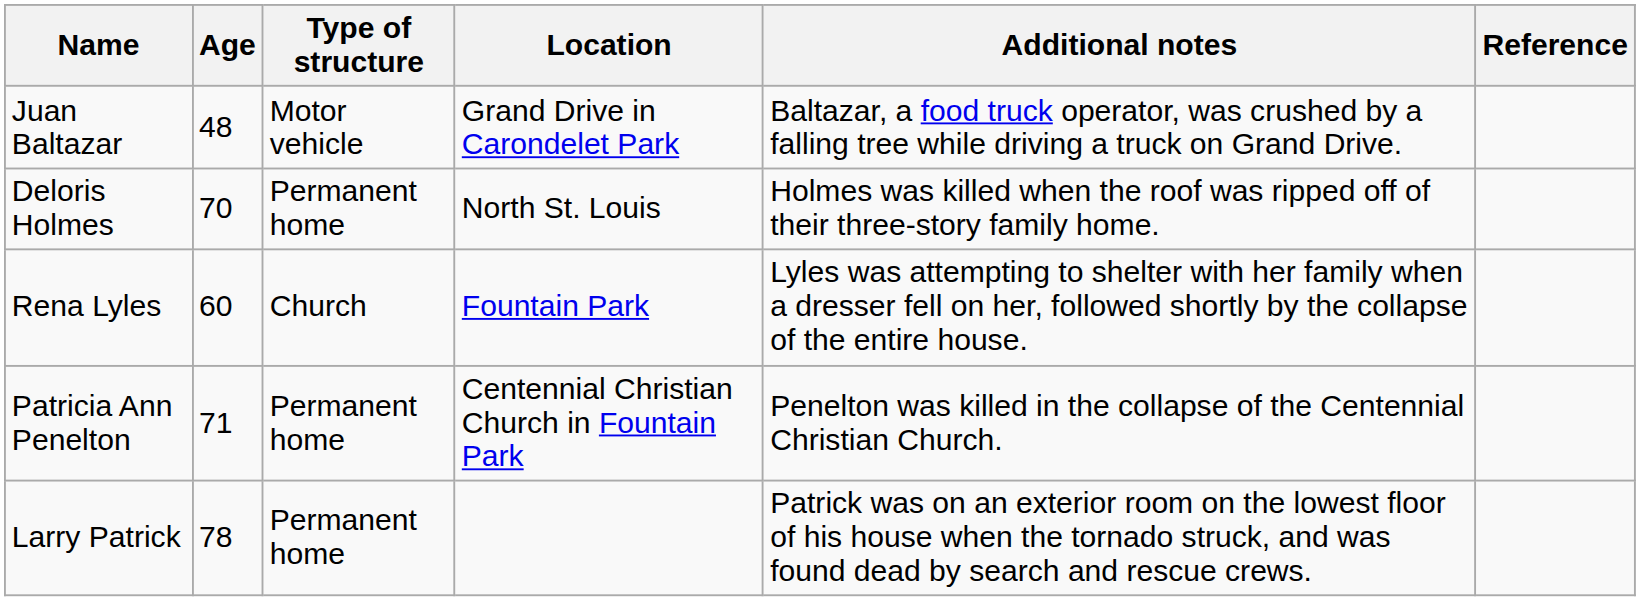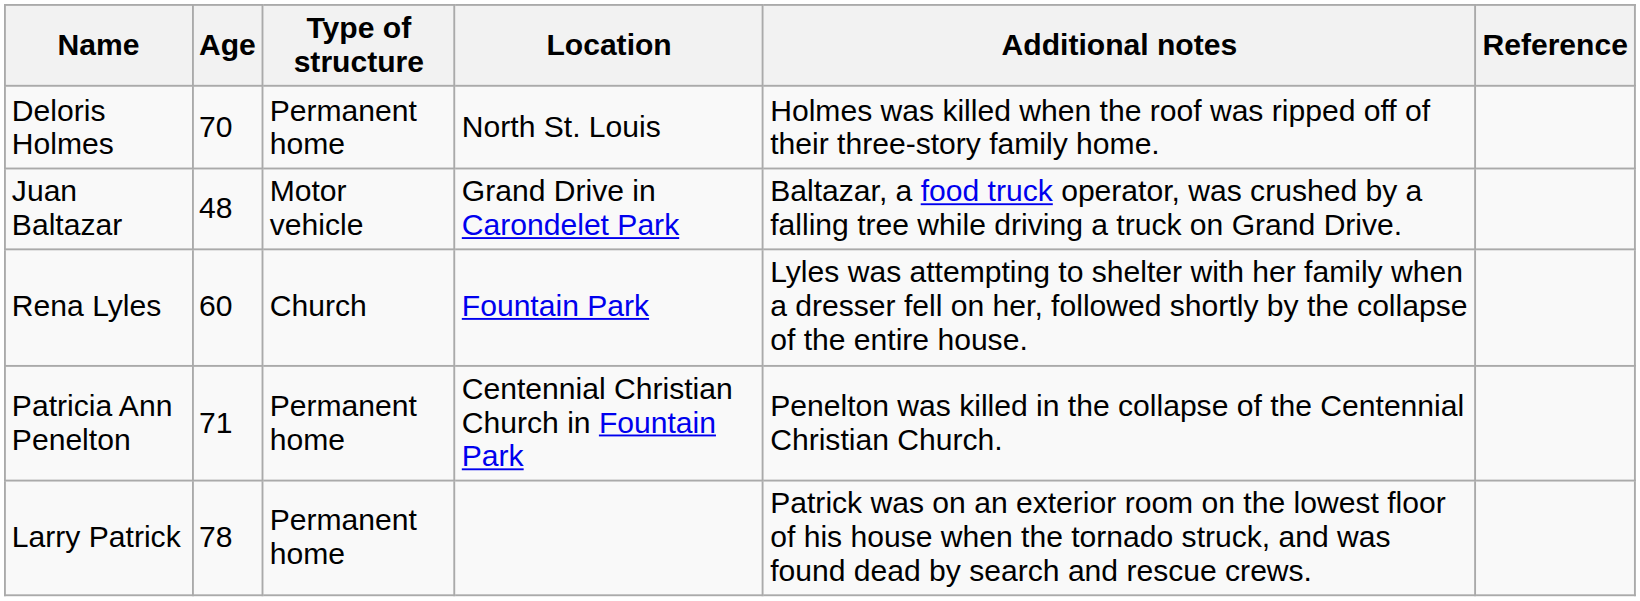 <table class="wikitable">
 <tr>
 <th>Name</th>
 <th>Age</th>
 <th>Type of structure</th>
 <th>Location</th>
 <th>Additional notes</th>
 <th>Reference</th>
 </tr>
 <tr>
+<td>Deloris Holmes</td>
+<td>70</td>
+<td>Permanent home</td>
+<td>North St. Louis</td>
+<td>Holmes was killed when the roof was ripped off of their three-story family home.</td>
+<td></td>
+</tr>
+<tr>
 <td>Juan Baltazar</td>
 <td>48</td>
 <td>Motor vehicle</td>
 <td>Grand Drive in <a href='#'>Carondelet Park</a></td>
 <td>Baltazar, a <a href='#'>food truck</a> operator, was crushed by a falling tree while driving a truck on Grand Drive.</td>
-<td></td>
-</tr>
-<tr>
-<td>Deloris Holmes</td>
-<td>70</td>
-<td>Permanent home</td>
-<td>North St. Louis</td>
-<td>Holmes was killed when the roof was ripped off of their three-story family home.</td>
 <td></td>
 </tr>
 <tr>
 <td>Rena Lyles</td>
 <td>60</td>
 <td>Church</td>
 <td><a href='#'>Fountain Park</a></td>
 <td>Lyles was attempting to shelter with her family when a dresser fell on her, followed shortly by the collapse of the entire house.</td>
 <td></td>
 </tr>
 <tr>
 <td>Patricia Ann Penelton</td>
 <td>71</td>
 <td>Permanent home</td>
 <td>Centennial Christian Church in <a href='#'>Fountain Park</a></td>
 <td>Penelton was killed in the collapse of the Centennial Christian Church.</td>
 <td></td>
 </tr>
 <tr>
 <td>Larry Patrick</td>
 <td>78</td>
 <td>Permanent home</td>
 <td></td>
 <td>Patrick was on an exterior room on the lowest floor of his house when the tornado struck, and was found dead by search and rescue crews.</td>
 <td></td>
 </tr>
 </table>
